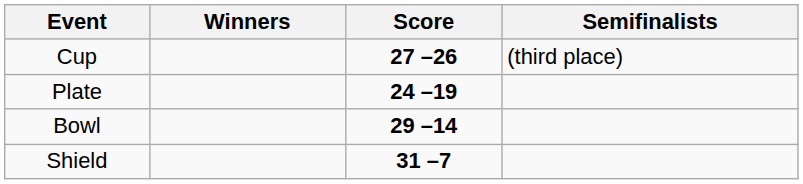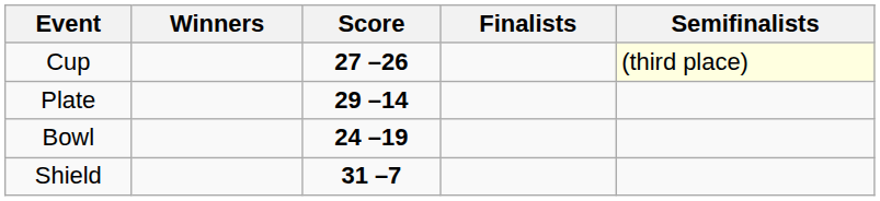 <table class="wikitable" width=580 style="text-align: center">
 <tr>
 <th>Event</th>
 <th>Winners</th>
 <th>Score</th>
+<th>Finalists</th>
 <th>Semifinalists</th>
 </tr>
 <tr>
 <td>Cup</td>
 <td align=left><strong></strong></td>
 <td><strong>27 –26</strong></td>
-<td align=left> (third place)<br></td>
+<td align=left></td>
+<td align=left style="background: lightyellow;"> (third place)<br></td>
 </tr>
 <tr>
 <td>Plate</td>
 <td align=left><strong></strong></td>
-<td><strong>24 –19</strong></td>
+<td><strong>29 –14</strong></td>
+<td align=left></td>
 <td align=left><br></td>
 </tr>
 <tr>
 <td>Bowl</td>
 <td align=left><strong></strong></td>
-<td><strong>29 –14</strong></td>
+<td><strong>24 –19</strong></td>
+<td align=left></td>
 <td align=left><br></td>
 </tr>
 <tr>
 <td>Shield</td>
 <td align=left><strong></strong></td>
 <td><strong>31 –7</strong></td>
+<td align=left></td>
 <td align=left><br></td>
 </tr>
 </table>
